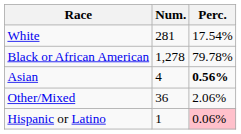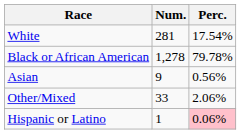 <table class="wikitable">
 <tr>
 <th>Race</th>
 <th>Num.</th>
 <th>Perc.</th>
 </tr>
 <tr>
 <td><a href='#'>White</a></td>
 <td>281</td>
 <td>17.54%</td>
 </tr>
 <tr>
 <td><a href='#'>Black or African American</a></td>
 <td>1,278</td>
 <td>79.78%</td>
 </tr>
 <tr>
 <td><a href='#'>Asian</a></td>
-<td>4</td>
-<td><strong>0.56%</strong></td>
+<td>9</td>
+<td>0.56%</td>
 </tr>
 <tr>
 <td><a href='#'>Other/Mixed</a></td>
-<td>36</td>
+<td>33</td>
 <td>2.06%</td>
 </tr>
 <tr>
 <td><a href='#'>Hispanic</a> or <a href='#'>Latino</a></td>
 <td>1</td>
 <td style="background: pink;">0.06%</td>
 </tr>
 </table>
